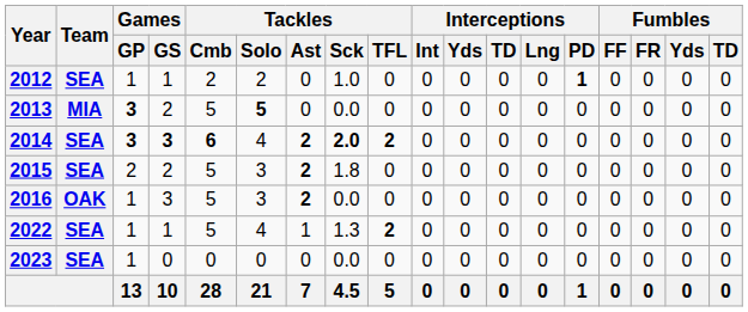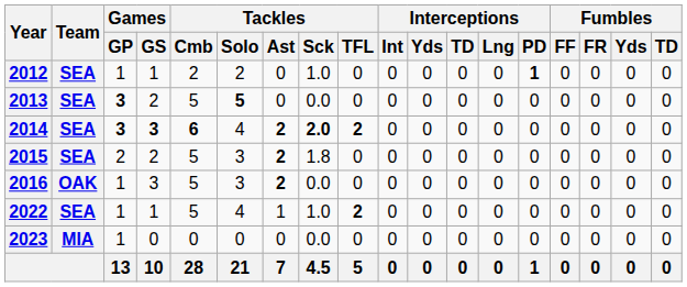 <table class="wikitable" style="text-align:center">
 <tr>
 <th rowspan="2">Year</th>
 <th rowspan="2">Team</th>
 <th colspan="2">Games</th>
 <th colspan="5">Tackles</th>
 <th colspan="5">Interceptions</th>
 <th colspan="4">Fumbles</th>
 </tr>
 <tr>
 <th>GP</th>
 <th>GS</th>
 <th>Cmb</th>
 <th>Solo</th>
 <th>Ast</th>
 <th>Sck</th>
 <th>TFL</th>
 <th>Int</th>
 <th>Yds</th>
 <th>TD</th>
 <th>Lng</th>
 <th>PD</th>
 <th>FF</th>
 <th>FR</th>
 <th>Yds</th>
 <th>TD</th>
 </tr>
 <tr>
 <th><a href='#'>2012</a></th>
 <th><a href='#'>SEA</a></th>
 <td>1</td>
 <td>1</td>
 <td>2</td>
 <td>2</td>
 <td>0</td>
 <td>1.0</td>
 <td>0</td>
 <td>0</td>
 <td>0</td>
 <td>0</td>
 <td>0</td>
 <td><strong>1</strong></td>
 <td>0</td>
 <td>0</td>
 <td>0</td>
 <td>0</td>
 </tr>
 <tr>
 <th><a href='#'>2013</a></th>
-<th><a href='#'>MIA</a></th>
+<th><a href='#'>SEA</a></th>
 <td><strong>3</strong></td>
 <td>2</td>
 <td>5</td>
 <td><strong>5</strong></td>
 <td>0</td>
 <td>0.0</td>
 <td>0</td>
 <td>0</td>
 <td>0</td>
 <td>0</td>
 <td>0</td>
 <td>0</td>
 <td>0</td>
 <td>0</td>
 <td>0</td>
 <td>0</td>
 </tr>
 <tr>
 <th><a href='#'>2014</a></th>
 <th><a href='#'>SEA</a></th>
 <td><strong>3</strong></td>
 <td><strong>3</strong></td>
 <td><strong>6</strong></td>
 <td>4</td>
 <td><strong>2</strong></td>
 <td><strong>2.0</strong></td>
 <td><strong>2</strong></td>
 <td>0</td>
 <td>0</td>
 <td>0</td>
 <td>0</td>
 <td>0</td>
 <td>0</td>
 <td>0</td>
 <td>0</td>
 <td>0</td>
 </tr>
 <tr>
 <th><a href='#'>2015</a></th>
 <th><a href='#'>SEA</a></th>
 <td>2</td>
 <td>2</td>
 <td>5</td>
 <td>3</td>
 <td><strong>2</strong></td>
 <td>1.8</td>
 <td>0</td>
 <td>0</td>
 <td>0</td>
 <td>0</td>
 <td>0</td>
 <td>0</td>
 <td>0</td>
 <td>0</td>
 <td>0</td>
 <td>0</td>
 </tr>
 <tr>
 <th><a href='#'>2016</a></th>
 <th><a href='#'>OAK</a></th>
 <td>1</td>
 <td>3</td>
 <td>5</td>
 <td>3</td>
 <td><strong>2</strong></td>
 <td>0.0</td>
 <td>0</td>
 <td>0</td>
 <td>0</td>
 <td>0</td>
 <td>0</td>
 <td>0</td>
 <td>0</td>
 <td>0</td>
 <td>0</td>
 <td>0</td>
 </tr>
 <tr>
 <th><a href='#'>2022</a></th>
 <th><a href='#'>SEA</a></th>
 <td>1</td>
 <td>1</td>
 <td>5</td>
 <td>4</td>
 <td>1</td>
-<td>1.3</td>
+<td>1.0</td>
 <td><strong>2</strong></td>
 <td>0</td>
 <td>0</td>
 <td>0</td>
 <td>0</td>
 <td>0</td>
 <td>0</td>
 <td>0</td>
 <td>0</td>
 <td>0</td>
 </tr>
 <tr>
 <th><a href='#'>2023</a></th>
-<th><a href='#'>SEA</a></th>
+<th><a href='#'>MIA</a></th>
 <td>1</td>
 <td>0</td>
 <td>0</td>
 <td>0</td>
 <td>0</td>
 <td>0.0</td>
 <td>0</td>
 <td>0</td>
 <td>0</td>
 <td>0</td>
 <td>0</td>
 <td>0</td>
 <td>0</td>
 <td>0</td>
 <td>0</td>
 <td>0</td>
 </tr>
 <tr>
 <th colspan="2"></th>
 <th>13</th>
 <th>10</th>
 <th>28</th>
 <th>21</th>
 <th>7</th>
 <th>4.5</th>
 <th>5</th>
 <th>0</th>
 <th>0</th>
 <th>0</th>
 <th>0</th>
 <th>1</th>
 <th>0</th>
 <th>0</th>
 <th>0</th>
 <th>0</th>
 </tr>
 </table>
